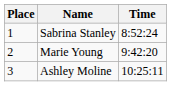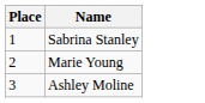 <table class="wikitable">
 <tr>
 <th>Place</th>
 <th>Name</th>
-<th>Time</th>
 </tr>
 <tr>
 <td>1</td>
 <td> Sabrina Stanley</td>
-<td>8:52:24</td>
 </tr>
 <tr>
 <td>2</td>
 <td> Marie Young</td>
-<td>9:42:20</td>
 </tr>
 <tr>
 <td>3</td>
 <td> Ashley Moline</td>
-<td>10:25:11</td>
 </tr>
 </table>
